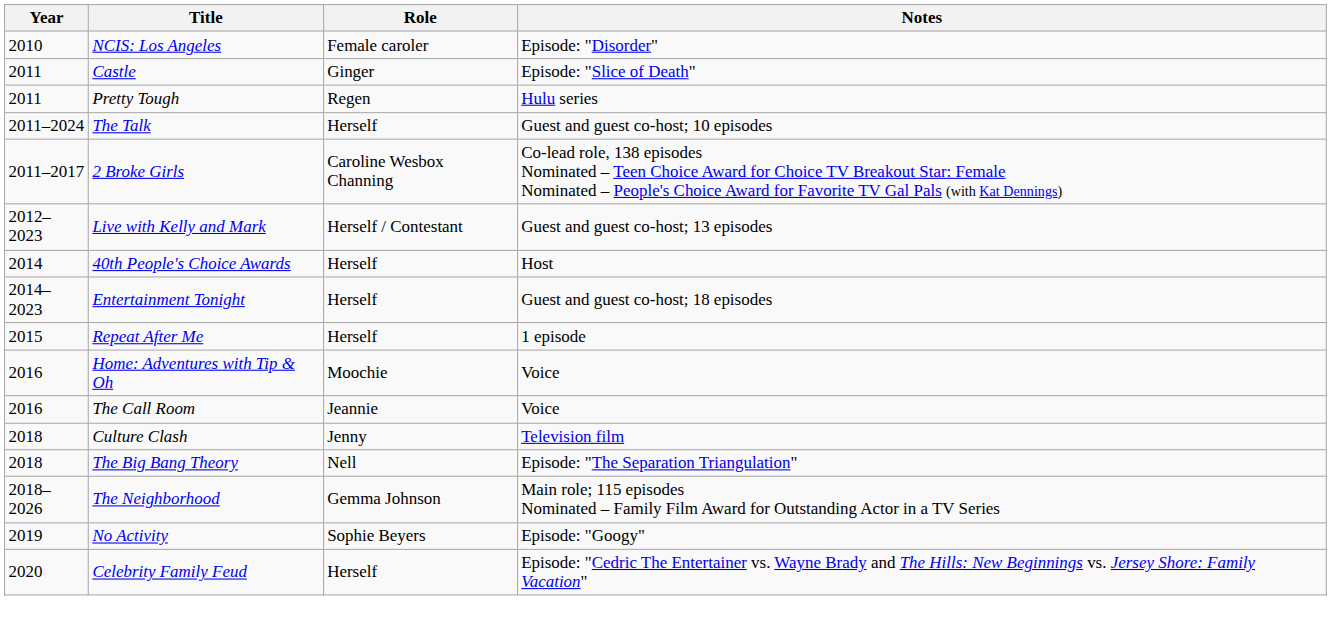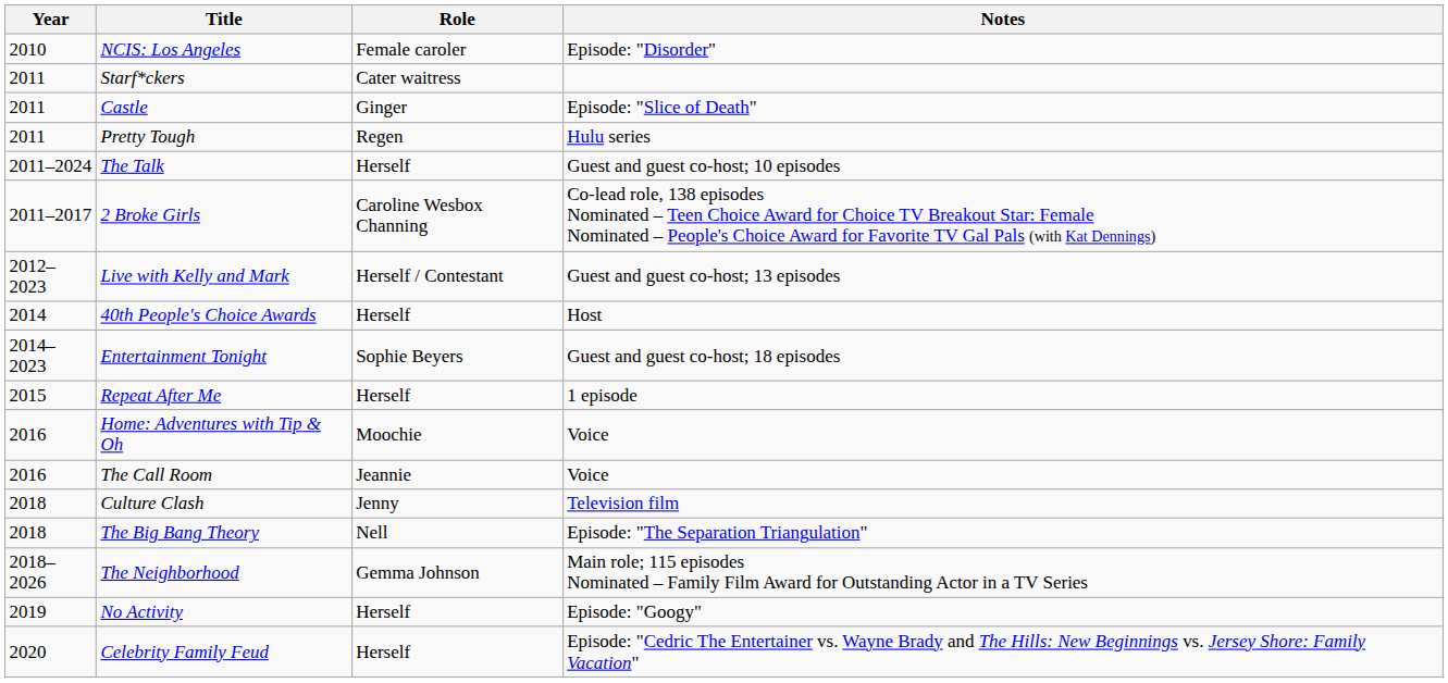 <table class="wikitable sortable">
 <tr>
 <th>Year</th>
 <th>Title</th>
 <th>Role</th>
 <th class="unsortable">Notes</th>
 </tr>
 <tr>
 <td>2010</td>
 <td><em><a href='#'>NCIS: Los Angeles</a></em></td>
 <td>Female caroler</td>
 <td>Episode: "<a href='#'>Disorder</a>"</td>
+</tr>
+<tr>
+<td>2011</td>
+<td><em>Starf*ckers</em></td>
+<td>Cater waitress</td>
+<td></td>
 </tr>
 <tr>
 <td>2011</td>
 <td><em><a href='#'>Castle</a></em></td>
 <td>Ginger</td>
 <td>Episode: "<a href='#'>Slice of Death</a>"</td>
 </tr>
 <tr>
 <td>2011</td>
 <td><em>Pretty Tough</em></td>
 <td>Regen</td>
 <td><a href='#'>Hulu</a> series</td>
 </tr>
 <tr>
 <td>2011–2024</td>
 <td><em><a href='#'>The Talk</a></em></td>
 <td>Herself</td>
 <td>Guest and guest co-host; 10 episodes</td>
 </tr>
 <tr>
 <td>2011–2017</td>
 <td><em><a href='#'>2 Broke Girls</a></em></td>
 <td>Caroline Wesbox Channing</td>
 <td>Co-lead role, 138 episodes<br>Nominated – <a href='#'>Teen Choice Award for Choice TV Breakout Star: Female</a><br>Nominated – <a href='#'>People's Choice Award for Favorite TV Gal Pals</a> <small>(with <a href='#'>Kat Dennings</a>)</small></td>
 </tr>
 <tr>
 <td>2012–2023</td>
 <td><em><a href='#'>Live with Kelly and Mark</a></em></td>
 <td>Herself / Contestant</td>
 <td>Guest and guest co-host; 13 episodes</td>
 </tr>
 <tr>
 <td>2014</td>
 <td><em><a href='#'>40th People's Choice Awards</a></em></td>
 <td>Herself</td>
 <td>Host</td>
 </tr>
 <tr>
 <td>2014–2023</td>
 <td><em><a href='#'>Entertainment Tonight</a></em></td>
-<td>Herself</td>
+<td>Sophie Beyers</td>
 <td>Guest and guest co-host; 18 episodes</td>
 </tr>
 <tr>
 <td>2015</td>
 <td><em><a href='#'>Repeat After Me</a></em></td>
 <td>Herself</td>
 <td>1 episode</td>
 </tr>
 <tr>
 <td>2016</td>
 <td><em><a href='#'>Home: Adventures with Tip & Oh</a></em></td>
 <td>Moochie</td>
 <td>Voice</td>
 </tr>
 <tr>
 <td>2016</td>
 <td><em>The Call Room</em></td>
 <td>Jeannie</td>
 <td>Voice</td>
 </tr>
 <tr>
 <td>2018</td>
 <td><em>Culture Clash</em></td>
 <td>Jenny</td>
 <td><a href='#'>Television film</a></td>
 </tr>
 <tr>
 <td>2018</td>
 <td><em><a href='#'>The Big Bang Theory</a></em></td>
 <td>Nell</td>
 <td>Episode: "<a href='#'>The Separation Triangulation</a>"</td>
 </tr>
 <tr>
 <td>2018–2026</td>
 <td><em><a href='#'>The Neighborhood</a></em></td>
 <td>Gemma Johnson</td>
 <td>Main role; 115 episodes<br>Nominated – Family Film Award for Outstanding Actor in a TV Series</td>
 </tr>
 <tr>
 <td>2019</td>
 <td><em><a href='#'>No Activity</a></em></td>
-<td>Sophie Beyers</td>
+<td>Herself</td>
 <td>Episode: "Googy"</td>
 </tr>
 <tr>
 <td>2020</td>
 <td><em><a href='#'>Celebrity Family Feud</a></em></td>
 <td>Herself</td>
 <td>Episode: "<a href='#'>Cedric The Entertainer</a> vs. <a href='#'>Wayne Brady</a> and <em><a href='#'>The Hills: New Beginnings</a></em> vs. <em><a href='#'>Jersey Shore: Family Vacation</a></em>"</td>
 </tr>
 </table>
